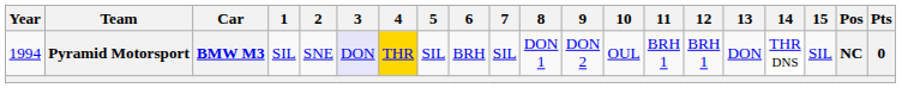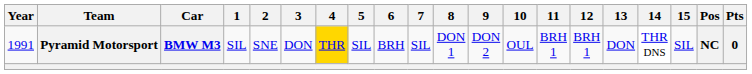 <table class="wikitable" style="text-align:center; font-size:85%">
 <tr>
 <th>Year</th>
 <th>Team</th>
 <th>Car</th>
 <th>1</th>
 <th>2</th>
 <th>3</th>
 <th>4</th>
 <th>5</th>
 <th>6</th>
 <th>7</th>
 <th>8</th>
 <th>9</th>
 <th>10</th>
 <th>11</th>
 <th>12</th>
 <th>13</th>
 <th>14</th>
 <th>15</th>
 <th>Pos</th>
 <th>Pts</th>
 </tr>
 <tr>
-<td><a href='#'>1994</a></td>
+<td><a href='#'>1991</a></td>
 <th>Pyramid Motorsport</th>
 <th><a href='#'>BMW M3</a></th>
 <td><a href='#'>SIL</a></td>
 <td><a href='#'>SNE</a></td>
-<td style="background: lavender;"><a href='#'>DON</a></td>
+<td><a href='#'>DON</a></td>
 <td style="background: gold;"><a href='#'>THR</a></td>
 <td><a href='#'>SIL</a></td>
 <td><a href='#'>BRH</a></td>
 <td><a href='#'>SIL</a></td>
 <td><a href='#'>DON<br>1</a></td>
 <td><a href='#'>DON<br>2</a></td>
 <td><a href='#'>OUL</a></td>
 <td><a href='#'>BRH<br>1</a></td>
 <td><a href='#'>BRH<br>1</a></td>
 <td><a href='#'>DON</a></td>
 <td style="background:#FFFFFF;"><a href='#'>THR</a><br><small>DNS</small></td>
 <td><a href='#'>SIL</a></td>
 <th>NC</th>
 <th>0</th>
 </tr>
 <tr>
 <th colspan="20"></th>
 </tr>
 </table>
